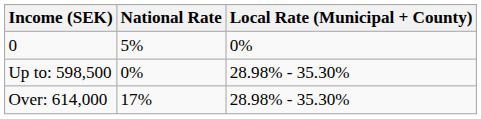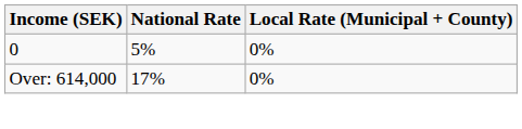 <table class="wikitable">
 <tr>
 <th>Income (SEK)</th>
 <th>National Rate</th>
 <th>Local Rate (Municipal + County)</th>
 </tr>
 <tr>
 <td>0</td>
 <td>5%</td>
 <td>0%</td>
 </tr>
 <tr>
-<td>Up to: 598,500</td>
-<td>0%</td>
-<td>28.98% - 35.30%</td>
-</tr>
-<tr>
 <td>Over: 614,000</td>
 <td>17%</td>
-<td>28.98% - 35.30%</td>
+<td>0%</td>
 </tr>
 </table>
